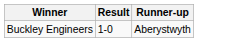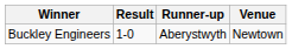 <table class="wikitable">
 <tr>
 <th>Winner</th>
 <th>Result</th>
 <th>Runner-up</th>
+<th>Venue</th>
 </tr>
 <tr>
 <td>Buckley Engineers</td>
 <td>1-0</td>
 <td>Aberystwyth</td>
+<td>Newtown</td>
 </tr>
 </table>
